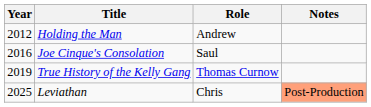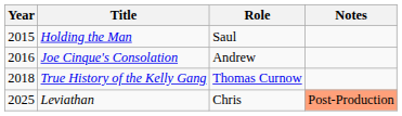 <table class="wikitable">
 <tr>
 <th>Year</th>
 <th>Title</th>
 <th>Role</th>
 <th>Notes</th>
 </tr>
 <tr>
-<td>2012</td>
+<td>2015</td>
 <td><em><a href='#'>Holding the Man</a></em></td>
-<td>Andrew</td>
+<td>Saul</td>
 <td></td>
 </tr>
 <tr>
 <td>2016</td>
 <td><em><a href='#'>Joe Cinque's Consolation</a></em></td>
-<td>Saul</td>
+<td>Andrew</td>
 <td></td>
 </tr>
 <tr>
-<td>2019</td>
+<td>2018</td>
 <td><em><a href='#'>True History of the Kelly Gang</a></em></td>
 <td><a href='#'>Thomas Curnow</a></td>
 <td></td>
 </tr>
 <tr>
 <td>2025</td>
 <td><em>Leviathan</em></td>
 <td>Chris</td>
 <td style="background: lightsalmon;">Post-Production</td>
 </tr>
 </table>
